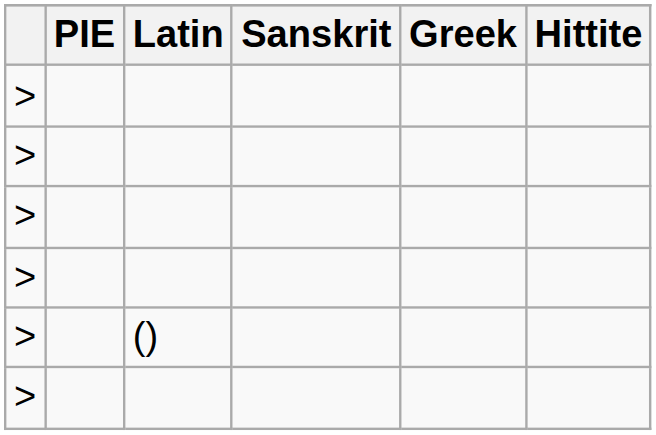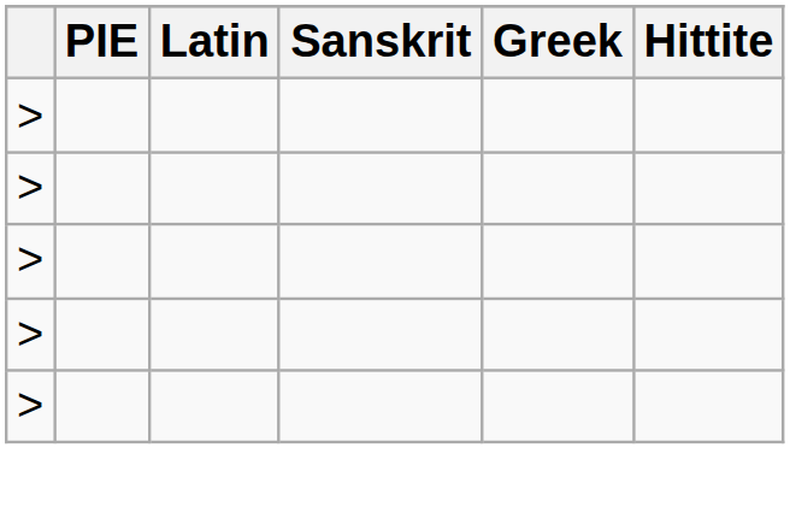 <table class="wikitable">
 <tr>
 </tr>
 <tr>
 <th></th>
 <th>PIE</th>
 <th>Latin</th>
 <th>Sanskrit</th>
 <th>Greek</th>
 <th>Hittite</th>
 </tr>
 <tr>
 <td> > </td>
 <td></td>
 <td></td>
 <td></td>
 <td></td>
 <td></td>
 </tr>
 <tr>
 <td> > </td>
 <td></td>
 <td></td>
 <td></td>
 <td></td>
 <td></td>
 </tr>
 <tr>
 <td> > </td>
 <td></td>
 <td></td>
 <td></td>
 <td></td>
 <td></td>
 </tr>
 <tr>
 <td> > </td>
 <td></td>
 <td></td>
 <td></td>
 <td></td>
 <td></td>
 </tr>
 <tr>
 <td> > </td>
 <td></td>
-<td> ()</td>
-<td></td>
-<td></td>
-<td></td>
-</tr>
-<tr>
-<td> > </td>
-<td></td>
 <td></td>
 <td></td>
 <td></td>
 <td></td>
 </tr>
 </table>
